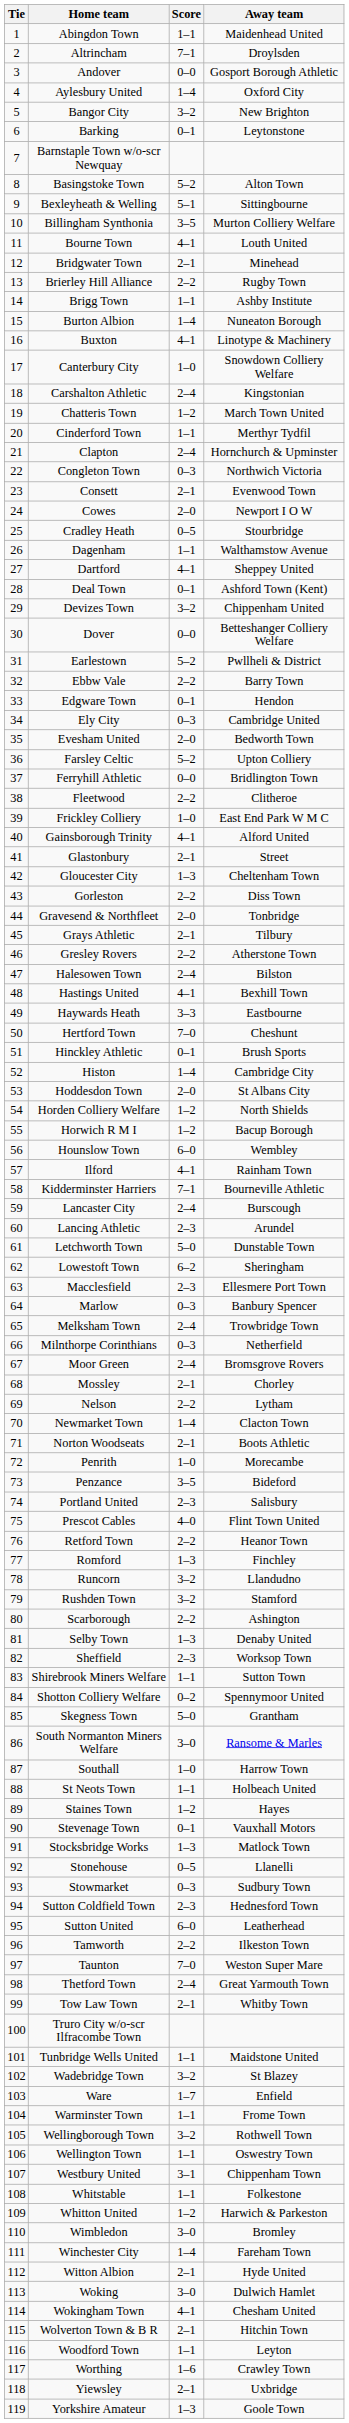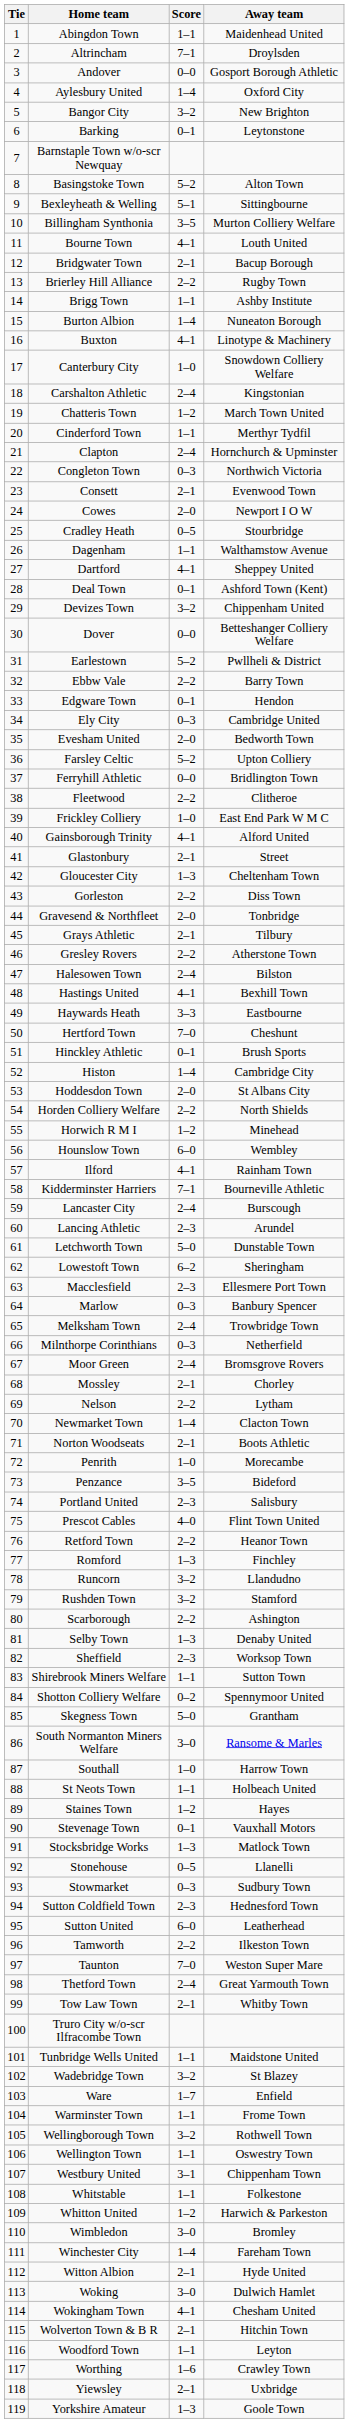 <table class="wikitable" style="text-align:center;">
 <tr>
 <th width=20>Tie</th>
 <th width=175>Home team</th>
 <th width=20>Score</th>
 <th width=175>Away team</th>
 </tr>
 <tr>
 <td>1</td>
 <td>Abingdon Town</td>
 <td>1–1</td>
 <td>Maidenhead United</td>
 </tr>
 <tr>
 <td>2</td>
 <td>Altrincham</td>
 <td>7–1</td>
 <td>Droylsden</td>
 </tr>
 <tr>
 <td>3</td>
 <td>Andover</td>
 <td>0–0</td>
 <td>Gosport Borough Athletic</td>
 </tr>
 <tr>
 <td>4</td>
 <td>Aylesbury United</td>
 <td>1–4</td>
 <td>Oxford City</td>
 </tr>
 <tr>
 <td>5</td>
 <td>Bangor City</td>
 <td>3–2</td>
 <td>New Brighton</td>
 </tr>
 <tr>
 <td>6</td>
 <td>Barking</td>
 <td>0–1</td>
 <td>Leytonstone</td>
 </tr>
 <tr>
 <td>7</td>
 <td>Barnstaple Town w/o-scr Newquay</td>
 <td></td>
 <td></td>
 </tr>
 <tr>
 <td>8</td>
 <td>Basingstoke Town</td>
 <td>5–2</td>
 <td>Alton Town</td>
 </tr>
 <tr>
 <td>9</td>
 <td>Bexleyheath & Welling</td>
 <td>5–1</td>
 <td>Sittingbourne</td>
 </tr>
 <tr>
 <td>10</td>
 <td>Billingham Synthonia</td>
 <td>3–5</td>
 <td>Murton Colliery Welfare</td>
 </tr>
 <tr>
 <td>11</td>
 <td>Bourne Town</td>
 <td>4–1</td>
 <td>Louth United</td>
 </tr>
 <tr>
 <td>12</td>
 <td>Bridgwater Town</td>
 <td>2–1</td>
-<td>Minehead</td>
+<td>Bacup Borough</td>
 </tr>
 <tr>
 <td>13</td>
 <td>Brierley Hill Alliance</td>
 <td>2–2</td>
 <td>Rugby Town</td>
 </tr>
 <tr>
 <td>14</td>
 <td>Brigg Town</td>
 <td>1–1</td>
 <td>Ashby Institute</td>
 </tr>
 <tr>
 <td>15</td>
 <td>Burton Albion</td>
 <td>1–4</td>
 <td>Nuneaton Borough</td>
 </tr>
 <tr>
 <td>16</td>
 <td>Buxton</td>
 <td>4–1</td>
 <td>Linotype & Machinery</td>
 </tr>
 <tr>
 <td>17</td>
 <td>Canterbury City</td>
 <td>1–0</td>
 <td>Snowdown Colliery Welfare</td>
 </tr>
 <tr>
 <td>18</td>
 <td>Carshalton Athletic</td>
 <td>2–4</td>
 <td>Kingstonian</td>
 </tr>
 <tr>
 <td>19</td>
 <td>Chatteris Town</td>
 <td>1–2</td>
 <td>March Town United</td>
 </tr>
 <tr>
 <td>20</td>
 <td>Cinderford Town</td>
 <td>1–1</td>
 <td>Merthyr Tydfil</td>
 </tr>
 <tr>
 <td>21</td>
 <td>Clapton</td>
 <td>2–4</td>
 <td>Hornchurch & Upminster</td>
 </tr>
 <tr>
 <td>22</td>
 <td>Congleton Town</td>
 <td>0–3</td>
 <td>Northwich Victoria</td>
 </tr>
 <tr>
 <td>23</td>
 <td>Consett</td>
 <td>2–1</td>
 <td>Evenwood Town</td>
 </tr>
 <tr>
 <td>24</td>
 <td>Cowes</td>
 <td>2–0</td>
 <td>Newport I O W</td>
 </tr>
 <tr>
 <td>25</td>
 <td>Cradley Heath</td>
 <td>0–5</td>
 <td>Stourbridge</td>
 </tr>
 <tr>
 <td>26</td>
 <td>Dagenham</td>
 <td>1–1</td>
 <td>Walthamstow Avenue</td>
 </tr>
 <tr>
 <td>27</td>
 <td>Dartford</td>
 <td>4–1</td>
 <td>Sheppey United</td>
 </tr>
 <tr>
 <td>28</td>
 <td>Deal Town</td>
 <td>0–1</td>
 <td>Ashford Town (Kent)</td>
 </tr>
 <tr>
 <td>29</td>
 <td>Devizes Town</td>
 <td>3–2</td>
 <td>Chippenham United</td>
 </tr>
 <tr>
 <td>30</td>
 <td>Dover</td>
 <td>0–0</td>
 <td>Betteshanger Colliery Welfare</td>
 </tr>
 <tr>
 <td>31</td>
 <td>Earlestown</td>
 <td>5–2</td>
 <td>Pwllheli & District</td>
 </tr>
 <tr>
 <td>32</td>
 <td>Ebbw Vale</td>
 <td>2–2</td>
 <td>Barry Town</td>
 </tr>
 <tr>
 <td>33</td>
 <td>Edgware Town</td>
 <td>0–1</td>
 <td>Hendon</td>
 </tr>
 <tr>
 <td>34</td>
 <td>Ely City</td>
 <td>0–3</td>
 <td>Cambridge United</td>
 </tr>
 <tr>
 <td>35</td>
 <td>Evesham United</td>
 <td>2–0</td>
 <td>Bedworth Town</td>
 </tr>
 <tr>
 <td>36</td>
 <td>Farsley Celtic</td>
 <td>5–2</td>
 <td>Upton Colliery</td>
 </tr>
 <tr>
 <td>37</td>
 <td>Ferryhill Athletic</td>
 <td>0–0</td>
 <td>Bridlington Town</td>
 </tr>
 <tr>
 <td>38</td>
 <td>Fleetwood</td>
 <td>2–2</td>
 <td>Clitheroe</td>
 </tr>
 <tr>
 <td>39</td>
 <td>Frickley Colliery</td>
 <td>1–0</td>
 <td>East End Park W M C</td>
 </tr>
 <tr>
 <td>40</td>
 <td>Gainsborough Trinity</td>
 <td>4–1</td>
 <td>Alford United</td>
 </tr>
 <tr>
 <td>41</td>
 <td>Glastonbury</td>
 <td>2–1</td>
 <td>Street</td>
 </tr>
 <tr>
 <td>42</td>
 <td>Gloucester City</td>
 <td>1–3</td>
 <td>Cheltenham Town</td>
 </tr>
 <tr>
 <td>43</td>
 <td>Gorleston</td>
 <td>2–2</td>
 <td>Diss Town</td>
 </tr>
 <tr>
 <td>44</td>
 <td>Gravesend & Northfleet</td>
 <td>2–0</td>
 <td>Tonbridge</td>
 </tr>
 <tr>
 <td>45</td>
 <td>Grays Athletic</td>
 <td>2–1</td>
 <td>Tilbury</td>
 </tr>
 <tr>
 <td>46</td>
 <td>Gresley Rovers</td>
 <td>2–2</td>
 <td>Atherstone Town</td>
 </tr>
 <tr>
 <td>47</td>
 <td>Halesowen Town</td>
 <td>2–4</td>
 <td>Bilston</td>
 </tr>
 <tr>
 <td>48</td>
 <td>Hastings United</td>
 <td>4–1</td>
 <td>Bexhill Town</td>
 </tr>
 <tr>
 <td>49</td>
 <td>Haywards Heath</td>
 <td>3–3</td>
 <td>Eastbourne</td>
 </tr>
 <tr>
 <td>50</td>
 <td>Hertford Town</td>
 <td>7–0</td>
 <td>Cheshunt</td>
 </tr>
 <tr>
 <td>51</td>
 <td>Hinckley Athletic</td>
 <td>0–1</td>
 <td>Brush Sports</td>
 </tr>
 <tr>
 <td>52</td>
 <td>Histon</td>
 <td>1–4</td>
 <td>Cambridge City</td>
 </tr>
 <tr>
 <td>53</td>
 <td>Hoddesdon Town</td>
 <td>2–0</td>
 <td>St Albans City</td>
 </tr>
 <tr>
 <td>54</td>
 <td>Horden Colliery Welfare</td>
-<td>1–2</td>
+<td>2–2</td>
 <td>North Shields</td>
 </tr>
 <tr>
 <td>55</td>
 <td>Horwich R M I</td>
 <td>1–2</td>
-<td>Bacup Borough</td>
+<td>Minehead</td>
 </tr>
 <tr>
 <td>56</td>
 <td>Hounslow Town</td>
 <td>6–0</td>
 <td>Wembley</td>
 </tr>
 <tr>
 <td>57</td>
 <td>Ilford</td>
 <td>4–1</td>
 <td>Rainham Town</td>
 </tr>
 <tr>
 <td>58</td>
 <td>Kidderminster Harriers</td>
 <td>7–1</td>
 <td>Bourneville Athletic</td>
 </tr>
 <tr>
 <td>59</td>
 <td>Lancaster City</td>
 <td>2–4</td>
 <td>Burscough</td>
 </tr>
 <tr>
 <td>60</td>
 <td>Lancing Athletic</td>
 <td>2–3</td>
 <td>Arundel</td>
 </tr>
 <tr>
 <td>61</td>
 <td>Letchworth Town</td>
 <td>5–0</td>
 <td>Dunstable Town</td>
 </tr>
 <tr>
 <td>62</td>
 <td>Lowestoft Town</td>
 <td>6–2</td>
 <td>Sheringham</td>
 </tr>
 <tr>
 <td>63</td>
 <td>Macclesfield</td>
 <td>2–3</td>
 <td>Ellesmere Port Town</td>
 </tr>
 <tr>
 <td>64</td>
 <td>Marlow</td>
 <td>0–3</td>
 <td>Banbury Spencer</td>
 </tr>
 <tr>
 <td>65</td>
 <td>Melksham Town</td>
 <td>2–4</td>
 <td>Trowbridge Town</td>
 </tr>
 <tr>
 <td>66</td>
 <td>Milnthorpe Corinthians</td>
 <td>0–3</td>
 <td>Netherfield</td>
 </tr>
 <tr>
 <td>67</td>
 <td>Moor Green</td>
 <td>2–4</td>
 <td>Bromsgrove Rovers</td>
 </tr>
 <tr>
 <td>68</td>
 <td>Mossley</td>
 <td>2–1</td>
 <td>Chorley</td>
 </tr>
 <tr>
 <td>69</td>
 <td>Nelson</td>
 <td>2–2</td>
 <td>Lytham</td>
 </tr>
 <tr>
 <td>70</td>
 <td>Newmarket Town</td>
 <td>1–4</td>
 <td>Clacton Town</td>
 </tr>
 <tr>
 <td>71</td>
 <td>Norton Woodseats</td>
 <td>2–1</td>
 <td>Boots Athletic</td>
 </tr>
 <tr>
 <td>72</td>
 <td>Penrith</td>
 <td>1–0</td>
 <td>Morecambe</td>
 </tr>
 <tr>
 <td>73</td>
 <td>Penzance</td>
 <td>3–5</td>
 <td>Bideford</td>
 </tr>
 <tr>
 <td>74</td>
 <td>Portland United</td>
 <td>2–3</td>
 <td>Salisbury</td>
 </tr>
 <tr>
 <td>75</td>
 <td>Prescot Cables</td>
 <td>4–0</td>
 <td>Flint Town United</td>
 </tr>
 <tr>
 <td>76</td>
 <td>Retford Town</td>
 <td>2–2</td>
 <td>Heanor Town</td>
 </tr>
 <tr>
 <td>77</td>
 <td>Romford</td>
 <td>1–3</td>
 <td>Finchley</td>
 </tr>
 <tr>
 <td>78</td>
 <td>Runcorn</td>
 <td>3–2</td>
 <td>Llandudno</td>
 </tr>
 <tr>
 <td>79</td>
 <td>Rushden Town</td>
 <td>3–2</td>
 <td>Stamford</td>
 </tr>
 <tr>
 <td>80</td>
 <td>Scarborough</td>
 <td>2–2</td>
 <td>Ashington</td>
 </tr>
 <tr>
 <td>81</td>
 <td>Selby Town</td>
 <td>1–3</td>
 <td>Denaby United</td>
 </tr>
 <tr>
 <td>82</td>
 <td>Sheffield</td>
 <td>2–3</td>
 <td>Worksop Town</td>
 </tr>
 <tr>
 <td>83</td>
 <td>Shirebrook Miners Welfare</td>
 <td>1–1</td>
 <td>Sutton Town</td>
 </tr>
 <tr>
 <td>84</td>
 <td>Shotton Colliery Welfare</td>
 <td>0–2</td>
 <td>Spennymoor United</td>
 </tr>
 <tr>
 <td>85</td>
 <td>Skegness Town</td>
 <td>5–0</td>
 <td>Grantham</td>
 </tr>
 <tr>
 <td>86</td>
 <td>South Normanton Miners Welfare</td>
 <td>3–0</td>
 <td><a href='#'>Ransome & Marles</a></td>
 </tr>
 <tr>
 <td>87</td>
 <td>Southall</td>
 <td>1–0</td>
 <td>Harrow Town</td>
 </tr>
 <tr>
 <td>88</td>
 <td>St Neots Town</td>
 <td>1–1</td>
 <td>Holbeach United</td>
 </tr>
 <tr>
 <td>89</td>
 <td>Staines Town</td>
 <td>1–2</td>
 <td>Hayes</td>
 </tr>
 <tr>
 <td>90</td>
 <td>Stevenage Town</td>
 <td>0–1</td>
 <td>Vauxhall Motors</td>
 </tr>
 <tr>
 <td>91</td>
 <td>Stocksbridge Works</td>
 <td>1–3</td>
 <td>Matlock Town</td>
 </tr>
 <tr>
 <td>92</td>
 <td>Stonehouse</td>
 <td>0–5</td>
 <td>Llanelli</td>
 </tr>
 <tr>
 <td>93</td>
 <td>Stowmarket</td>
 <td>0–3</td>
 <td>Sudbury Town</td>
 </tr>
 <tr>
 <td>94</td>
 <td>Sutton Coldfield Town</td>
 <td>2–3</td>
 <td>Hednesford Town</td>
 </tr>
 <tr>
 <td>95</td>
 <td>Sutton United</td>
 <td>6–0</td>
 <td>Leatherhead</td>
 </tr>
 <tr>
 <td>96</td>
 <td>Tamworth</td>
 <td>2–2</td>
 <td>Ilkeston Town</td>
 </tr>
 <tr>
 <td>97</td>
 <td>Taunton</td>
 <td>7–0</td>
 <td>Weston Super Mare</td>
 </tr>
 <tr>
 <td>98</td>
 <td>Thetford Town</td>
 <td>2–4</td>
 <td>Great Yarmouth Town</td>
 </tr>
 <tr>
 <td>99</td>
 <td>Tow Law Town</td>
 <td>2–1</td>
 <td>Whitby Town</td>
 </tr>
 <tr>
 <td>100</td>
 <td>Truro City w/o-scr Ilfracombe Town</td>
 <td></td>
 <td></td>
 </tr>
 <tr>
 <td>101</td>
 <td>Tunbridge Wells United</td>
 <td>1–1</td>
 <td>Maidstone United</td>
 </tr>
 <tr>
 <td>102</td>
 <td>Wadebridge Town</td>
 <td>3–2</td>
 <td>St Blazey</td>
 </tr>
 <tr>
 <td>103</td>
 <td>Ware</td>
 <td>1–7</td>
 <td>Enfield</td>
 </tr>
 <tr>
 <td>104</td>
 <td>Warminster Town</td>
 <td>1–1</td>
 <td>Frome Town</td>
 </tr>
 <tr>
 <td>105</td>
 <td>Wellingborough Town</td>
 <td>3–2</td>
 <td>Rothwell Town</td>
 </tr>
 <tr>
 <td>106</td>
 <td>Wellington Town</td>
 <td>1–1</td>
 <td>Oswestry Town</td>
 </tr>
 <tr>
 <td>107</td>
 <td>Westbury United</td>
 <td>3–1</td>
 <td>Chippenham Town</td>
 </tr>
 <tr>
 <td>108</td>
 <td>Whitstable</td>
 <td>1–1</td>
 <td>Folkestone</td>
 </tr>
 <tr>
 <td>109</td>
 <td>Whitton United</td>
 <td>1–2</td>
 <td>Harwich & Parkeston</td>
 </tr>
 <tr>
 <td>110</td>
 <td>Wimbledon</td>
 <td>3–0</td>
 <td>Bromley</td>
 </tr>
 <tr>
 <td>111</td>
 <td>Winchester City</td>
 <td>1–4</td>
 <td>Fareham Town</td>
 </tr>
 <tr>
 <td>112</td>
 <td>Witton Albion</td>
 <td>2–1</td>
 <td>Hyde United</td>
 </tr>
 <tr>
 <td>113</td>
 <td>Woking</td>
 <td>3–0</td>
 <td>Dulwich Hamlet</td>
 </tr>
 <tr>
 <td>114</td>
 <td>Wokingham Town</td>
 <td>4–1</td>
 <td>Chesham United</td>
 </tr>
 <tr>
 <td>115</td>
 <td>Wolverton Town & B R</td>
 <td>2–1</td>
 <td>Hitchin Town</td>
 </tr>
 <tr>
 <td>116</td>
 <td>Woodford Town</td>
 <td>1–1</td>
 <td>Leyton</td>
 </tr>
 <tr>
 <td>117</td>
 <td>Worthing</td>
 <td>1–6</td>
 <td>Crawley Town</td>
 </tr>
 <tr>
 <td>118</td>
 <td>Yiewsley</td>
 <td>2–1</td>
 <td>Uxbridge</td>
 </tr>
 <tr>
 <td>119</td>
 <td>Yorkshire Amateur</td>
 <td>1–3</td>
 <td>Goole Town</td>
 </tr>
 </table>
